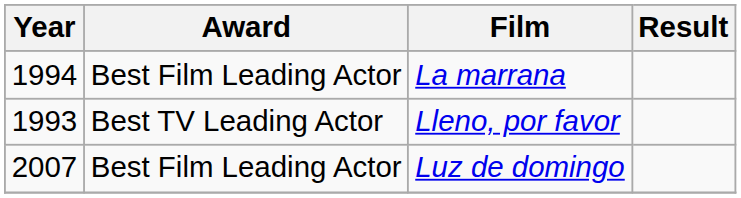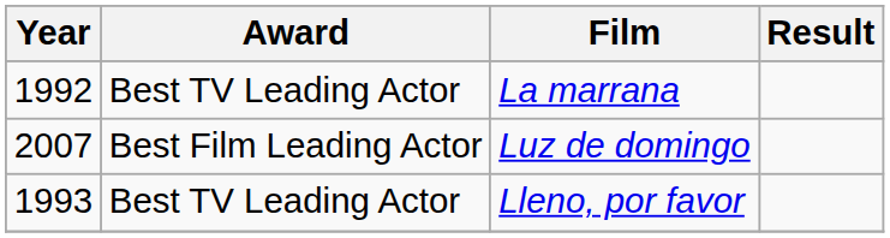 <table class="wikitable sortable">
 <tr>
 <th>Year</th>
 <th>Award</th>
 <th>Film</th>
 <th>Result</th>
 </tr>
 <tr>
-<td>1994</td>
+<td>1992</td>
+<td>Best TV Leading Actor</td>
+<td><em><a href='#'>La marrana</a></em></td>
+<td></td>
+</tr>
+<tr>
+<td>2007</td>
 <td>Best Film Leading Actor</td>
-<td><em><a href='#'>La marrana</a></em></td>
+<td><em><a href='#'>Luz de domingo</a></em></td>
 <td></td>
 </tr>
 <tr>
 <td>1993</td>
 <td>Best TV Leading Actor</td>
 <td><em><a href='#'>Lleno, por favor</a></em></td>
 <td></td>
 </tr>
 <tr>
-<td>2007</td>
-<td>Best Film Leading Actor</td>
-<td><em><a href='#'>Luz de domingo</a></em></td>
-<td></td>
-</tr>
-<tr>
 </tr>
 </table>
